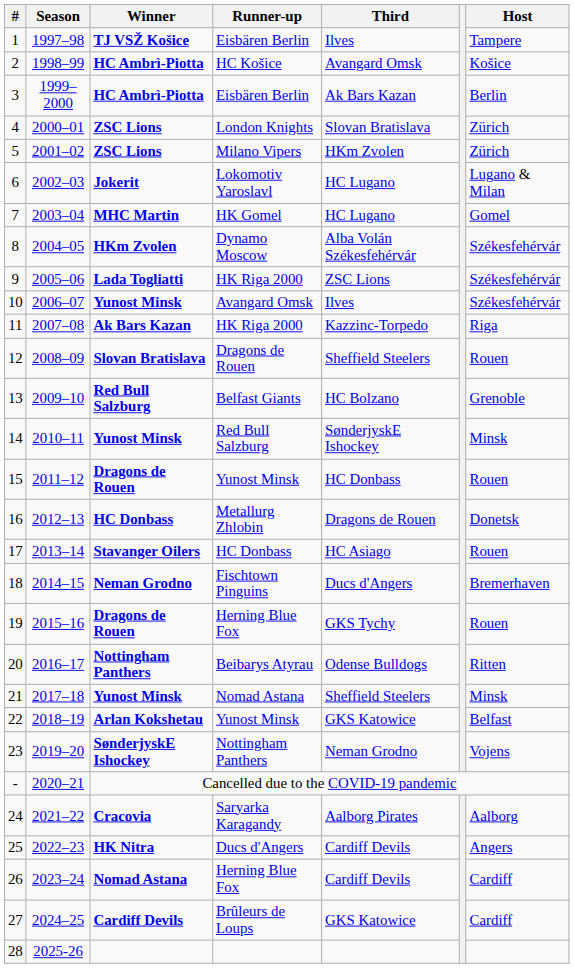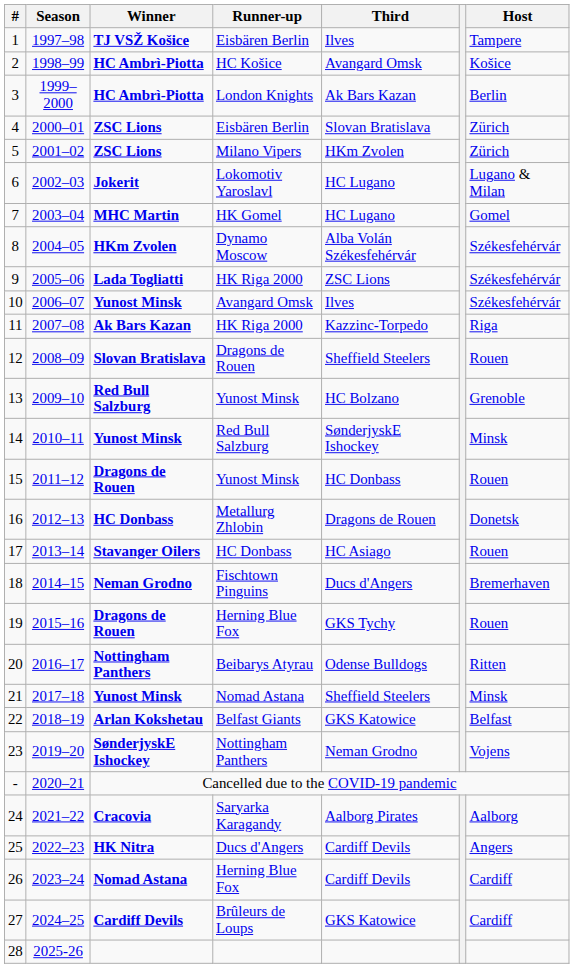 <table class="wikitable">
 <tr>
 <th>#</th>
 <th>Season</th>
 <th>Winner</th>
 <th>Runner-up</th>
 <th>Third</th>
 <th width=1% rowspan=24></th>
 <th>Host</th>
 </tr>
 <tr>
 <td align=center>1</td>
 <td align=center><a href='#'>1997–98</a></td>
 <td> <strong><a href='#'>TJ VSŽ Košice</a></strong></td>
 <td> <a href='#'>Eisbären Berlin</a></td>
 <td> <a href='#'>Ilves</a></td>
 <td> <a href='#'>Tampere</a></td>
 </tr>
 <tr>
 <td align=center>2</td>
 <td align=center><a href='#'>1998–99</a></td>
 <td> <strong><a href='#'>HC Ambrì-Piotta</a></strong></td>
 <td> <a href='#'>HC Košice</a></td>
 <td> <a href='#'>Avangard Omsk</a></td>
 <td> <a href='#'>Košice</a></td>
 </tr>
 <tr>
 <td align=center>3</td>
 <td align=center><a href='#'>1999–2000</a></td>
 <td> <strong><a href='#'>HC Ambrì-Piotta</a></strong></td>
-<td> <a href='#'>Eisbären Berlin</a></td>
+<td> <a href='#'>London Knights</a></td>
 <td> <a href='#'>Ak Bars Kazan</a></td>
 <td> <a href='#'>Berlin</a></td>
 </tr>
 <tr>
 <td align=center>4</td>
 <td align=center><a href='#'>2000–01</a></td>
 <td> <strong><a href='#'>ZSC Lions</a></strong></td>
-<td> <a href='#'>London Knights</a></td>
+<td> <a href='#'>Eisbären Berlin</a></td>
 <td> <a href='#'>Slovan Bratislava</a></td>
 <td> <a href='#'>Zürich</a></td>
 </tr>
 <tr>
 <td align=center>5</td>
 <td align=center><a href='#'>2001–02</a></td>
 <td> <strong><a href='#'>ZSC Lions</a></strong></td>
 <td> <a href='#'>Milano Vipers</a></td>
 <td> <a href='#'>HKm Zvolen</a></td>
 <td> <a href='#'>Zürich</a></td>
 </tr>
 <tr>
 <td align=center>6</td>
 <td align=center><a href='#'>2002–03</a></td>
 <td> <strong><a href='#'>Jokerit</a></strong></td>
 <td> <a href='#'>Lokomotiv Yaroslavl</a></td>
 <td> <a href='#'>HC Lugano</a></td>
 <td> <a href='#'>Lugano</a> &  <a href='#'>Milan</a></td>
 </tr>
 <tr>
 <td align=center>7</td>
 <td align=center><a href='#'>2003–04</a></td>
 <td> <strong><a href='#'>MHC Martin</a></strong></td>
 <td> <a href='#'>HK Gomel</a></td>
 <td> <a href='#'>HC Lugano</a></td>
 <td> <a href='#'>Gomel</a></td>
 </tr>
 <tr>
 <td align=center>8</td>
 <td align=center><a href='#'>2004–05</a></td>
 <td> <strong><a href='#'>HKm Zvolen</a></strong></td>
 <td> <a href='#'>Dynamo Moscow</a></td>
 <td> <a href='#'>Alba Volán Székesfehérvár</a></td>
 <td> <a href='#'>Székesfehérvár</a></td>
 </tr>
 <tr>
 <td align=center>9</td>
 <td align=center><a href='#'>2005–06</a></td>
 <td> <strong><a href='#'>Lada Togliatti</a></strong></td>
 <td> <a href='#'>HK Riga 2000</a></td>
 <td> <a href='#'>ZSC Lions</a></td>
 <td> <a href='#'>Székesfehérvár</a></td>
 </tr>
 <tr>
 <td align=center>10</td>
 <td align=center><a href='#'>2006–07</a></td>
 <td> <strong><a href='#'>Yunost Minsk</a></strong></td>
 <td> <a href='#'>Avangard Omsk</a></td>
 <td> <a href='#'>Ilves</a></td>
 <td> <a href='#'>Székesfehérvár</a></td>
 </tr>
 <tr>
 <td align=center>11</td>
 <td align=center><a href='#'>2007–08</a></td>
 <td> <strong><a href='#'>Ak Bars Kazan</a></strong></td>
 <td> <a href='#'>HK Riga 2000</a></td>
 <td> <a href='#'>Kazzinc-Torpedo</a></td>
 <td> <a href='#'>Riga</a></td>
 </tr>
 <tr>
 <td align=center>12</td>
 <td align=center><a href='#'>2008–09</a></td>
 <td> <strong><a href='#'>Slovan Bratislava</a></strong></td>
 <td> <a href='#'>Dragons de Rouen</a></td>
 <td> <a href='#'>Sheffield Steelers</a></td>
 <td> <a href='#'>Rouen</a></td>
 </tr>
 <tr>
 <td align=center>13</td>
 <td align=center><a href='#'>2009–10</a></td>
 <td> <strong><a href='#'>Red Bull Salzburg</a></strong></td>
-<td> <a href='#'>Belfast Giants</a></td>
+<td> <a href='#'>Yunost Minsk</a></td>
 <td> <a href='#'>HC Bolzano</a></td>
 <td> <a href='#'>Grenoble</a></td>
 </tr>
 <tr>
 <td align=center>14</td>
 <td align=center><a href='#'>2010–11</a></td>
 <td> <strong><a href='#'>Yunost Minsk</a></strong></td>
 <td> <a href='#'>Red Bull Salzburg</a></td>
 <td> <a href='#'>SønderjyskE Ishockey</a></td>
 <td> <a href='#'>Minsk</a></td>
 </tr>
 <tr>
 <td align=center>15</td>
 <td align=center><a href='#'>2011–12</a></td>
 <td> <strong><a href='#'>Dragons de Rouen</a></strong></td>
 <td>  <a href='#'>Yunost Minsk</a></td>
 <td> <a href='#'>HC Donbass</a></td>
 <td> <a href='#'>Rouen</a></td>
 </tr>
 <tr>
 <td align=center>16</td>
 <td align=center><a href='#'>2012–13</a></td>
 <td> <strong><a href='#'>HC Donbass</a></strong></td>
 <td>  <a href='#'>Metallurg Zhlobin</a></td>
 <td>  <a href='#'>Dragons de Rouen</a></td>
 <td> <a href='#'>Donetsk</a></td>
 </tr>
 <tr>
 <td align=center>17</td>
 <td align=center><a href='#'>2013–14</a></td>
 <td> <strong><a href='#'>Stavanger Oilers</a></strong></td>
 <td> <a href='#'>HC Donbass</a></td>
 <td> <a href='#'>HC Asiago</a></td>
 <td> <a href='#'>Rouen</a></td>
 </tr>
 <tr>
 <td align=center>18</td>
 <td align=center><a href='#'>2014–15</a></td>
 <td> <strong><a href='#'>Neman Grodno</a></strong></td>
 <td> <a href='#'>Fischtown Pinguins</a></td>
 <td> <a href='#'>Ducs d'Angers</a></td>
 <td> <a href='#'>Bremerhaven</a></td>
 </tr>
 <tr>
 <td align=center>19</td>
 <td align=center><a href='#'>2015–16</a></td>
 <td> <strong><a href='#'>Dragons de Rouen</a></strong></td>
 <td> <a href='#'>Herning Blue Fox</a></td>
 <td> <a href='#'>GKS Tychy</a></td>
 <td> <a href='#'>Rouen</a></td>
 </tr>
 <tr>
 <td align=center>20</td>
 <td align=center><a href='#'>2016–17</a></td>
 <td> <strong><a href='#'>Nottingham Panthers</a></strong></td>
 <td> <a href='#'>Beibarys Atyrau</a></td>
 <td> <a href='#'>Odense Bulldogs</a></td>
 <td> <a href='#'>Ritten</a></td>
 </tr>
 <tr>
 <td align=center>21</td>
 <td align=center><a href='#'>2017–18</a></td>
 <td> <strong><a href='#'>Yunost Minsk</a></strong></td>
 <td> <a href='#'>Nomad Astana</a></td>
 <td> <a href='#'>Sheffield Steelers</a></td>
 <td> <a href='#'>Minsk</a></td>
 </tr>
 <tr>
 <td align=center>22</td>
 <td align=center><a href='#'>2018–19</a></td>
 <td> <strong><a href='#'>Arlan Kokshetau</a></strong></td>
-<td> <a href='#'>Yunost Minsk</a></td>
+<td> <a href='#'>Belfast Giants</a></td>
 <td> <a href='#'>GKS Katowice</a></td>
 <td> <a href='#'>Belfast</a></td>
 </tr>
 <tr>
 <td align=center>23</td>
 <td align=center><a href='#'>2019–20</a></td>
 <td> <strong><a href='#'>SønderjyskE Ishockey</a></strong></td>
 <td> <a href='#'>Nottingham Panthers</a></td>
 <td> <a href='#'>Neman Grodno</a></td>
 <td> <a href='#'>Vojens</a></td>
 </tr>
 <tr>
 <td align=center>-</td>
 <td align=center><a href='#'>2020–21</a></td>
 <td colspan=5 align=center>Cancelled due to the <a href='#'>COVID-19 pandemic</a></td>
 </tr>
 <tr>
 <td align=center>24</td>
 <td align=center><a href='#'>2021–22</a></td>
 <td> <strong><a href='#'>Cracovia</a></strong></td>
 <td> <a href='#'>Saryarka Karagandy</a></td>
 <td> <a href='#'>Aalborg Pirates</a></td>
 <th rowspan="5" width="1%"></th>
 <td> <a href='#'>Aalborg</a></td>
 </tr>
 <tr>
 <td align=center>25</td>
 <td align=center><a href='#'>2022–23</a></td>
 <td> <strong><a href='#'>HK Nitra</a></strong></td>
 <td> <a href='#'>Ducs d'Angers</a></td>
 <td> <a href='#'>Cardiff Devils</a></td>
 <td> <a href='#'>Angers</a></td>
 </tr>
 <tr>
 <td align=center>26</td>
 <td align=center><a href='#'>2023–24</a></td>
 <td> <strong><a href='#'>Nomad Astana</a></strong></td>
 <td> <a href='#'>Herning Blue Fox</a></td>
 <td> <a href='#'>Cardiff Devils</a></td>
 <td> <a href='#'>Cardiff</a></td>
 </tr>
 <tr>
 <td align=center>27</td>
 <td align=center><a href='#'>2024–25</a></td>
 <td> <strong><a href='#'>Cardiff Devils</a></strong></td>
 <td> <a href='#'>Brûleurs de Loups</a></td>
 <td> <a href='#'>GKS Katowice</a></td>
 <td> <a href='#'>Cardiff</a></td>
 </tr>
 <tr>
 <td align=center>28</td>
 <td align=center><a href='#'>2025-26</a></td>
 <td></td>
 <td></td>
 <td></td>
 </tr>
 </table>
